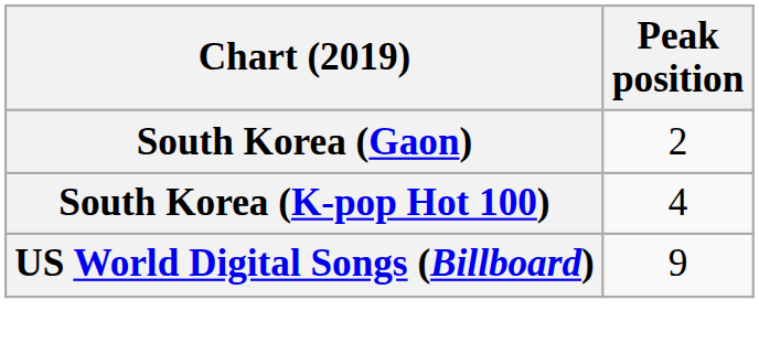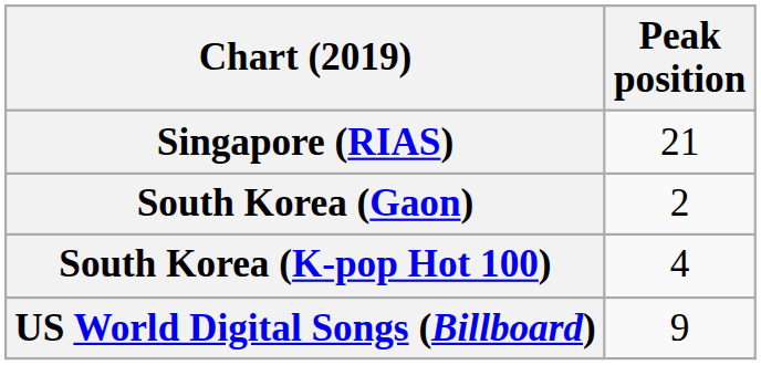 <table class="wikitable sortable plainrowheaders" style="text-align:center">
 <tr>
 <th scope="col">Chart (2019)</th>
 <th scope="col">Peak<br>position</th>
+</tr>
+<tr>
+<th scope="row">Singapore (<a href='#'>RIAS</a>)</th>
+<td>21</td>
 </tr>
 <tr>
 <th scope="row">South Korea (<a href='#'>Gaon</a>)</th>
 <td>2</td>
 </tr>
 <tr>
 <th scope="row">South Korea (<a href='#'>K-pop Hot 100</a>)</th>
 <td>4</td>
 </tr>
 <tr>
 <th scope="row">US <a href='#'>World Digital Songs</a> (<em><a href='#'>Billboard</a></em>)</th>
 <td>9</td>
 </tr>
 </table>
